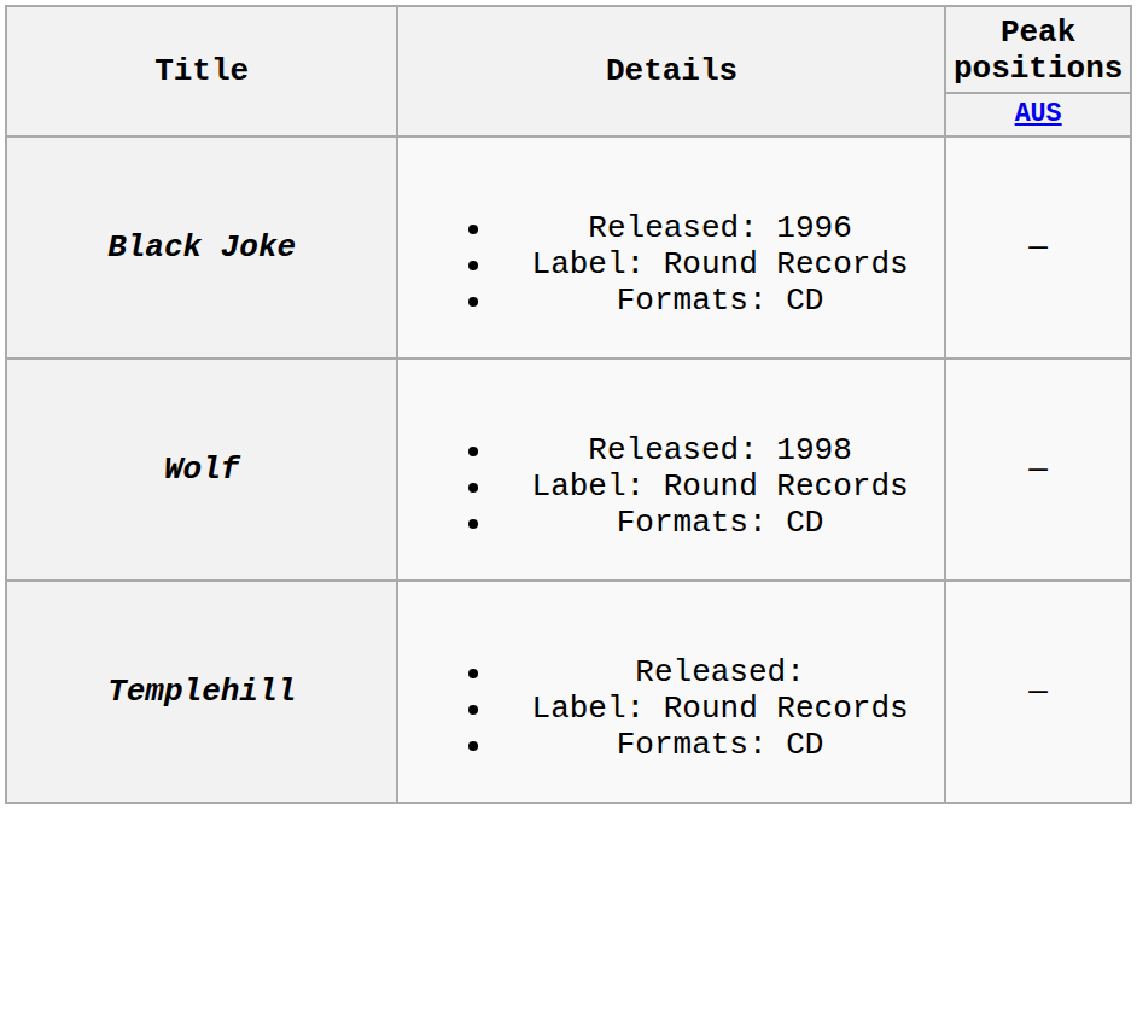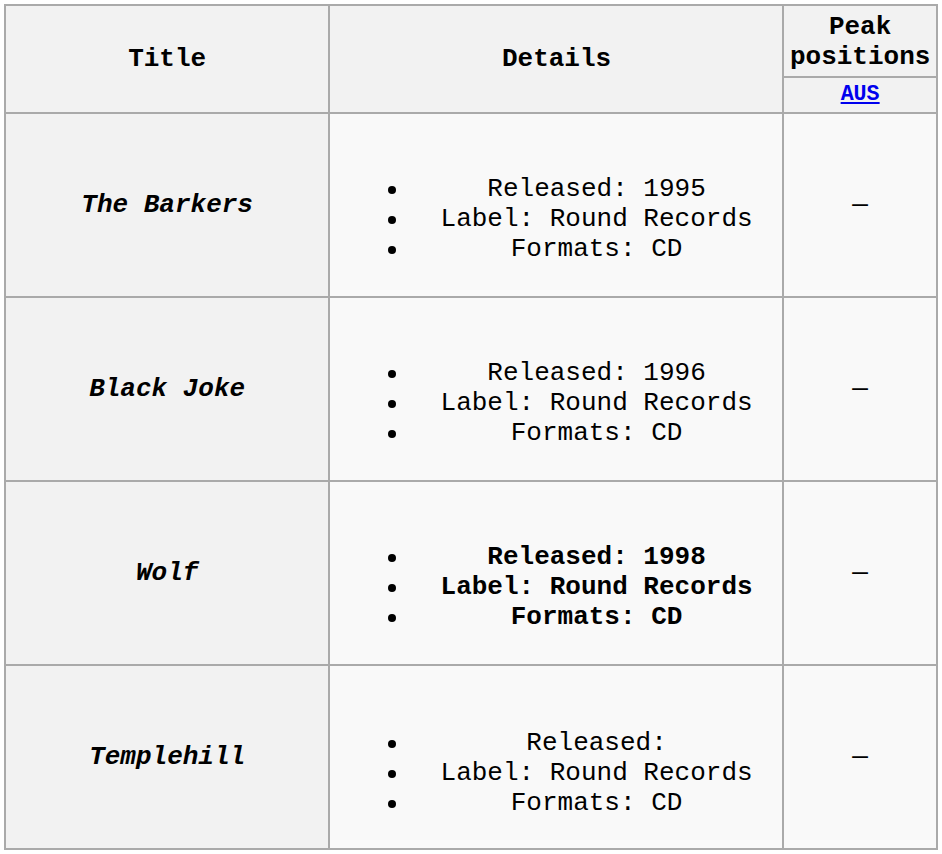 <table class="wikitable plainrowheaders" style="text-align:center;">
 <tr>
 <th rowspan="2" style="width:12em;">Title</th>
 <th rowspan="2" style="width:17em;">Details</th>
 <th colspan="1">Peak positions</th>
 </tr>
 <tr style="font-size:smaller;">
 <th width="50"><a href='#'>AUS</a><br></th>
 </tr>
 <tr>
+<th scope="row"><em>The Barkers</em></th>
+<td><br><ul><li>Released: 1995</li><li>Label: Round Records</li><li>Formats: CD</li></ul></td>
+<td>—</td>
+</tr>
+<tr>
 <th scope="row"><em>Black Joke</em></th>
 <td><br><ul><li>Released: 1996</li><li>Label: Round Records </li><li>Formats: CD</li></ul></td>
 <td>—</td>
 </tr>
 <tr>
 <th scope="row"><em>Wolf</em></th>
-<td><br><ul><li>Released: 1998</li><li>Label: Round Records</li><li>Formats: CD</li></ul></td>
+<td><strong><br><ul><li>Released: 1998</li><li>Label: Round Records</li><li>Formats: CD</li></ul></strong></td>
 <td>—</td>
 </tr>
 <tr>
 <th scope="row"><em>Templehill</em></th>
 <td><br><ul><li>Released:</li><li>Label: Round Records</li><li>Formats: CD</li></ul></td>
 <td>—</td>
 </tr>
 <tr>
 </tr>
 </table>
